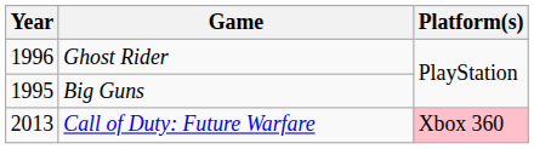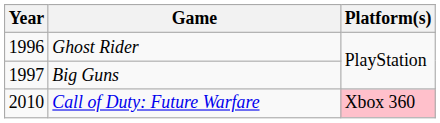 <table class="wikitable sortable">
 <tr>
 <th>Year</th>
 <th>Game</th>
 <th>Platform(s)</th>
 </tr>
 <tr>
 <td>1996</td>
 <td style="width:16em;"><em>Ghost Rider</em></td>
 <td rowspan="2">PlayStation</td>
 </tr>
 <tr>
-<td>1995</td>
+<td>1997</td>
 <td><em>Big Guns</em></td>
 </tr>
 <tr>
-<td>2013</td>
+<td>2010</td>
 <td><em><a href='#'>Call of Duty: Future Warfare</a></em></td>
 <td style="background: pink;">Xbox 360</td>
 </tr>
 </table>
